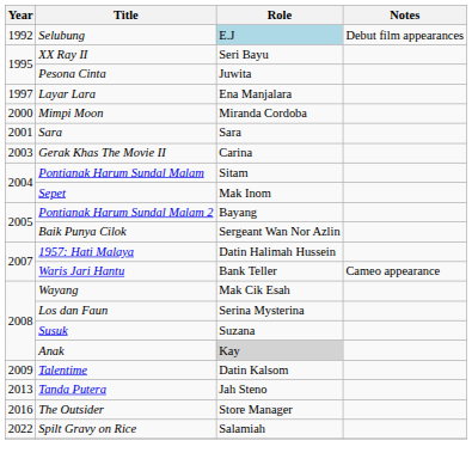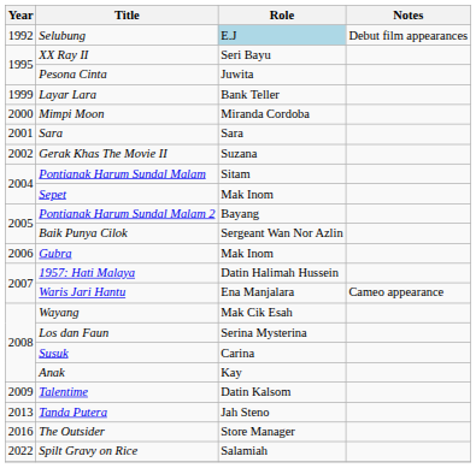 <table class="wikitable">
 <tr>
 <th>Year</th>
 <th>Title</th>
 <th>Role</th>
 <th>Notes</th>
 </tr>
 <tr>
 <td>1992</td>
 <td><em>Selubung</em></td>
 <td style="background: lightblue;">E.J</td>
 <td>Debut film appearances</td>
 </tr>
 <tr>
 <td rowspan="2">1995</td>
 <td><em>XX Ray II</em></td>
 <td>Seri Bayu</td>
 <td></td>
 </tr>
 <tr>
 <td><em>Pesona Cinta</em></td>
 <td>Juwita</td>
 <td></td>
 </tr>
 <tr>
-<td>1997</td>
+<td>1999</td>
 <td><em>Layar Lara</em></td>
-<td>Ena Manjalara</td>
+<td>Bank Teller</td>
 <td></td>
 </tr>
 <tr>
 <td>2000</td>
 <td><em>Mimpi Moon</em></td>
 <td>Miranda Cordoba</td>
 <td></td>
 </tr>
 <tr>
 <td>2001</td>
 <td><em>Sara</em></td>
 <td>Sara</td>
 <td></td>
 </tr>
 <tr>
-<td>2003</td>
+<td>2002</td>
 <td><em>Gerak Khas The Movie II</em></td>
-<td>Carina</td>
+<td>Suzana</td>
 <td></td>
 </tr>
 <tr>
 <td rowspan="2">2004</td>
 <td><em><a href='#'>Pontianak Harum Sundal Malam</a></em></td>
 <td>Sitam</td>
 <td></td>
 </tr>
 <tr>
 <td><em><a href='#'>Sepet</a></em></td>
 <td>Mak Inom</td>
 <td></td>
 </tr>
 <tr>
 <td rowspan="2">2005</td>
 <td><em><a href='#'>Pontianak Harum Sundal Malam 2</a></em></td>
 <td>Bayang</td>
 <td></td>
 </tr>
 <tr>
 <td><em>Baik Punya Cilok</em></td>
 <td>Sergeant Wan Nor Azlin</td>
 <td></td>
 </tr>
 <tr>
+<td>2006</td>
+<td><em><a href='#'>Gubra</a></em></td>
+<td>Mak Inom</td>
+<td></td>
+</tr>
+<tr>
 <td rowspan="2">2007</td>
 <td><em><a href='#'>1957: Hati Malaya</a></em></td>
 <td>Datin Halimah Hussein</td>
 <td></td>
 </tr>
 <tr>
 <td><em><a href='#'>Waris Jari Hantu</a></em></td>
-<td>Bank Teller</td>
+<td>Ena Manjalara</td>
 <td>Cameo appearance</td>
 </tr>
 <tr>
 <td rowspan="4">2008</td>
 <td><em>Wayang</em></td>
 <td>Mak Cik Esah</td>
 <td></td>
 </tr>
 <tr>
 <td><em>Los dan Faun</em></td>
 <td>Serina Mysterina</td>
 <td></td>
 </tr>
 <tr>
 <td><em><a href='#'>Susuk</a></em></td>
-<td>Suzana</td>
+<td>Carina</td>
 <td></td>
 </tr>
 <tr>
 <td><em>Anak</em></td>
-<td style="background: lightgrey;">Kay</td>
+<td>Kay</td>
 <td></td>
 </tr>
 <tr>
 <td>2009</td>
 <td><em><a href='#'>Talentime</a></em></td>
 <td>Datin Kalsom</td>
 <td></td>
 </tr>
 <tr>
 <td>2013</td>
 <td><em><a href='#'>Tanda Putera</a></em></td>
 <td>Jah Steno</td>
 <td></td>
 </tr>
 <tr>
 <td>2016</td>
 <td><em>The Outsider</em></td>
 <td>Store Manager</td>
 <td></td>
 </tr>
 <tr>
 <td>2022</td>
 <td><em>Spilt Gravy on Rice</em></td>
 <td>Salamiah</td>
 <td></td>
 </tr>
 <tr>
 </tr>
 </table>
